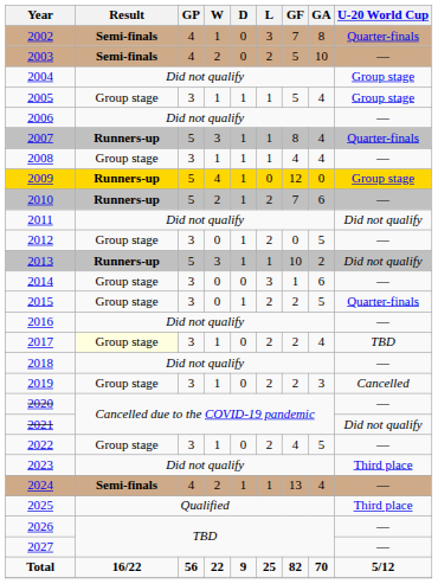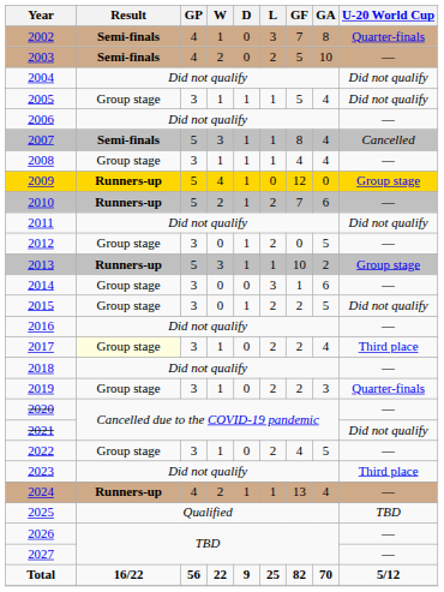 <table class="wikitable" style="text-align: center;">
 <tr>
 <th width=80>Year</th>
 <th width=120>Result</th>
 <th width=25>GP</th>
 <th width=25>W</th>
 <th width=25>D</th>
 <th width=25>L</th>
 <th width=25>GF</th>
 <th width=25>GA</th>
 <th><a href='#'>U-20 World Cup</a></th>
 </tr>
 <tr style="background:#cfaa88;">
 <td> <a href='#'>2002</a></td>
 <td><strong>Semi-finals</strong></td>
 <td>4</td>
 <td>1</td>
 <td>0</td>
 <td>3</td>
 <td>7</td>
 <td>8</td>
 <td><a href='#'>Quarter-finals</a></td>
 </tr>
 <tr style="background:#cfaa88;">
 <td> <a href='#'>2003</a></td>
 <td><strong>Semi-finals</strong></td>
 <td>4</td>
 <td>2</td>
 <td>0</td>
 <td>2</td>
 <td>5</td>
 <td>10</td>
 <td>—</td>
 </tr>
 <tr>
 <td> <a href='#'>2004</a></td>
 <td colspan=7><em>Did not qualify</em></td>
-<td><a href='#'>Group stage</a></td>
+<td><em>Did not qualify</em></td>
 </tr>
 <tr>
 <td> <a href='#'>2005</a></td>
 <td>Group stage</td>
 <td>3</td>
 <td>1</td>
 <td>1</td>
 <td>1</td>
 <td>5</td>
 <td>4</td>
-<td><a href='#'>Group stage</a></td>
+<td><em>Did not qualify</em></td>
 </tr>
 <tr>
 <td> <a href='#'>2006</a></td>
 <td colspan=7><em>Did not qualify</em></td>
 <td>—</td>
 </tr>
 <tr bgcolor=silver>
 <td> <a href='#'>2007</a></td>
-<td><strong>Runners-up</strong></td>
+<td><strong>Semi-finals</strong></td>
 <td>5</td>
 <td>3</td>
 <td>1</td>
 <td>1</td>
 <td>8</td>
 <td>4</td>
-<td><a href='#'>Quarter-finals</a></td>
+<td><em>Cancelled</em></td>
 </tr>
 <tr>
 <td> <a href='#'>2008</a></td>
 <td>Group stage</td>
 <td>3</td>
 <td>1</td>
 <td>1</td>
 <td>1</td>
 <td>4</td>
 <td>4</td>
 <td>—</td>
 </tr>
 <tr bgcolor=gold>
 <td> <a href='#'>2009</a></td>
 <td><strong>Runners-up</strong></td>
 <td>5</td>
 <td>4</td>
 <td>1</td>
 <td>0</td>
 <td>12</td>
 <td>0</td>
 <td><a href='#'>Group stage</a></td>
 </tr>
 <tr bgcolor=silver>
 <td> <a href='#'>2010</a></td>
 <td><strong>Runners-up</strong></td>
 <td>5</td>
 <td>2</td>
 <td>1</td>
 <td>2</td>
 <td>7</td>
 <td>6</td>
 <td>—</td>
 </tr>
 <tr>
 <td> <a href='#'>2011</a></td>
 <td colspan=7><em>Did not qualify</em></td>
 <td><em>Did not qualify</em></td>
 </tr>
 <tr>
 <td> <a href='#'>2012</a></td>
 <td>Group stage</td>
 <td>3</td>
 <td>0</td>
 <td>1</td>
 <td>2</td>
 <td>0</td>
 <td>5</td>
 <td>—</td>
 </tr>
 <tr bgcolor=silver>
 <td> <a href='#'>2013</a></td>
 <td><strong>Runners-up</strong></td>
 <td>5</td>
 <td>3</td>
 <td>1</td>
 <td>1</td>
 <td>10</td>
 <td>2</td>
-<td><em>Did not qualify</em></td>
+<td><a href='#'>Group stage</a></td>
 </tr>
 <tr>
 <td> <a href='#'>2014</a></td>
 <td>Group stage</td>
 <td>3</td>
 <td>0</td>
 <td>0</td>
 <td>3</td>
 <td>1</td>
 <td>6</td>
 <td>—</td>
 </tr>
 <tr>
 <td> <a href='#'>2015</a></td>
 <td>Group stage</td>
 <td>3</td>
 <td>0</td>
 <td>1</td>
 <td>2</td>
 <td>2</td>
 <td>5</td>
-<td><a href='#'>Quarter-finals</a></td>
+<td><em>Did not qualify</em></td>
 </tr>
 <tr>
 <td> <a href='#'>2016</a></td>
 <td colspan=7><em>Did not qualify</em></td>
 <td>—</td>
 </tr>
 <tr>
 <td> <a href='#'>2017</a></td>
 <td style="background: lightyellow;">Group stage</td>
 <td>3</td>
 <td>1</td>
 <td>0</td>
 <td>2</td>
 <td>2</td>
 <td>4</td>
-<td><em>TBD</em></td>
+<td><a href='#'>Third place</a></td>
 </tr>
 <tr>
 <td> <a href='#'>2018</a></td>
 <td colspan=7><em>Did not qualify</em></td>
 <td>—</td>
 </tr>
 <tr>
 <td> <a href='#'>2019</a></td>
 <td>Group stage</td>
 <td>3</td>
 <td>1</td>
 <td>0</td>
 <td>2</td>
 <td>2</td>
 <td>3</td>
-<td><em>Cancelled</em></td>
+<td><a href='#'>Quarter-finals</a></td>
 </tr>
 <tr>
 <td> <s><a href='#'>2020</a></s></td>
 <td rowspan=2 colspan=7><em>Cancelled due to the <a href='#'>COVID-19 pandemic</a></em></td>
 <td>—</td>
 </tr>
 <tr>
 <td> <s><a href='#'>2021</a></s></td>
 <td><em>Did not qualify</em></td>
 </tr>
 <tr>
 <td> <a href='#'>2022</a></td>
 <td>Group stage</td>
 <td>3</td>
 <td>1</td>
 <td>0</td>
 <td>2</td>
 <td>4</td>
 <td>5</td>
 <td>—</td>
 </tr>
 <tr>
 <td> <a href='#'>2023</a></td>
 <td colspan=7><em>Did not qualify</em></td>
 <td><a href='#'>Third place</a></td>
 </tr>
 <tr style="background:#cfaa88;">
 <td> <a href='#'>2024</a></td>
-<td><strong>Semi-finals</strong></td>
+<td><strong>Runners-up</strong></td>
 <td>4</td>
 <td>2</td>
 <td>1</td>
 <td>1</td>
 <td>13</td>
 <td>4</td>
 <td>—</td>
 </tr>
 <tr>
 <td> <a href='#'>2025</a></td>
 <td colspan=7><em>Qualified</em></td>
-<td><a href='#'>Third place</a></td>
+<td><em>TBD</em></td>
 </tr>
 <tr>
 <td> <a href='#'>2026</a></td>
 <td rowspan=2 colspan=7><em>TBD</em></td>
 <td>—</td>
 </tr>
 <tr>
 <td> <a href='#'>2027</a></td>
 <td>—</td>
 </tr>
 <tr>
 <td><strong>Total</strong></td>
 <td><strong>16/22</strong></td>
 <td><strong>56</strong></td>
 <td><strong>22</strong></td>
 <td><strong>9</strong></td>
 <td><strong>25</strong></td>
 <td><strong>82</strong></td>
 <td><strong>70</strong></td>
 <td><strong>5/12</strong></td>
 </tr>
 <tr>
 </tr>
 </table>
